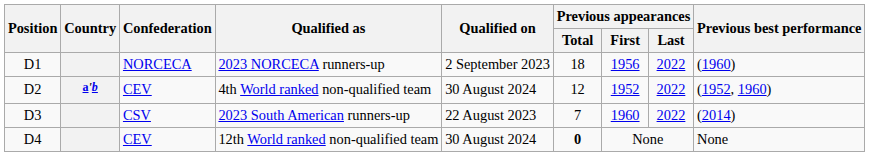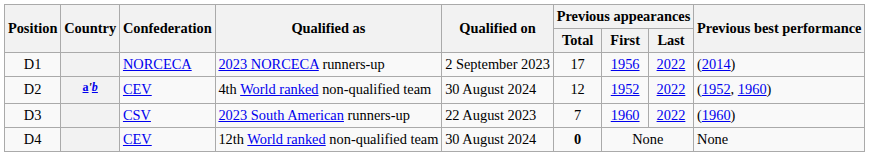 <table class="wikitable sortable plainrowheaders sticky-header col3right col4center col5center col6center" style="font-size:90%; white-space:nowrap">
 <tr>
 <th rowspan=2>Position</th>
 <th rowspan=2>Country</th>
 <th rowspan=2>Confederation</th>
 <th rowspan=2>Qualified as</th>
 <th rowspan=2>Qualified on</th>
 <th colspan=3>Previous appearances</th>
 <th rowspan=2>Previous best performance</th>
 </tr>
 <tr>
 <th>Total</th>
 <th>First</th>
 <th>Last</th>
 </tr>
 <tr>
 <td style="text-align:center">D1</td>
 <th scope="row"></th>
 <td> <a href='#'>NORCECA</a></td>
 <td> <a href='#'>2023 NORCECA</a> runners-up</td>
 <td> 2 September 2023</td>
-<td style="text-align:center">18</td>
+<td style="text-align:center">17</td>
 <td style="text-align:center"><a href='#'>1956</a></td>
 <td style="text-align:center"><a href='#'>2022</a></td>
-<td> (<a href='#'>1960</a>)</td>
+<td> (<a href='#'>2014</a>)</td>
 </tr>
 <tr>
 <td style="text-align:center">D2</td>
 <th scope="row"><sup><strong><a href='#'>a</a><strong><em>'<a href='#'>b</a></strong></sup></th>
 <td> <a href='#'>CEV</a></td>
 <td> 4th <a href='#'>World ranked</a> non-qualified team</td>
 <td> 30 August 2024</td>
 <td style="text-align:center">12</td>
 <td style="text-align:center"><a href='#'>1952</a></td>
 <td style="text-align:center"><a href='#'>2022</a></td>
 <td> (<a href='#'>1952</a>, <a href='#'>1960</a>)</td>
 </tr>
 <tr>
 <td style="text-align:center">D3</td>
 <th scope="row"></th>
 <td> <a href='#'>CSV</a></td>
 <td> <a href='#'>2023 South American</a> runners-up</td>
 <td> 22 August 2023</td>
 <td style="text-align:center">7</td>
 <td style="text-align:center"><a href='#'>1960</a></td>
 <td style="text-align:center"><a href='#'>2022</a></td>
-<td> (<a href='#'>2014</a>)</td>
+<td> (<a href='#'>1960</a>)</td>
 </tr>
 <tr>
 <td style="text-align:center">D4</td>
 <th scope="row"></th>
 <td> <a href='#'>CEV</a></td>
 <td> 12th <a href='#'>World ranked</a> non-qualified team</td>
 <td> 30 August 2024</td>
 <td style="text-align:center"><strong>0</strong></td>
 <td colspan=2 style="text-align:center">None</td>
 <td>None</td>
 </tr>
 </table>
